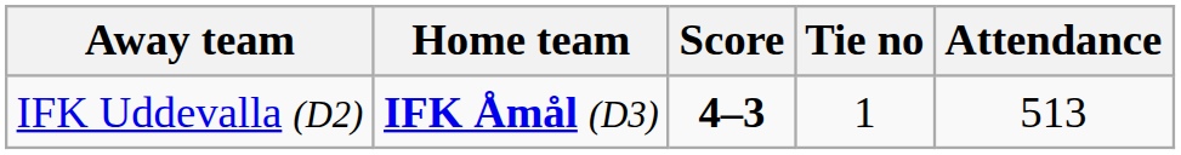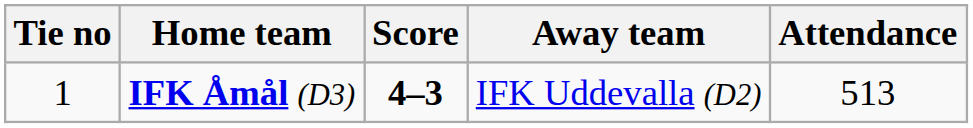 <table class="wikitable" style="text-align:center">
 <tr>
-<th style= width="150px">Away team</th>
+<th style= width="40px">Tie no</th>
 <th style= width="150px">Home team</th>
 <th style= width="60px">Score</th>
-<th style= width="40px">Tie no</th>
+<th style= width="150px">Away team</th>
 <th style= width="30px">Attendance</th>
 </tr>
 <tr>
-<td><a href='#'>IFK Uddevalla</a> <em><small>(D2)</small></em></td>
+<td>1</td>
 <td><strong><a href='#'>IFK Åmål</a></strong> <em><small>(D3)</small></em></td>
 <td><strong>4–3</strong></td>
-<td>1</td>
+<td><a href='#'>IFK Uddevalla</a> <em><small>(D2)</small></em></td>
 <td>513</td>
 </tr>
 </table>
